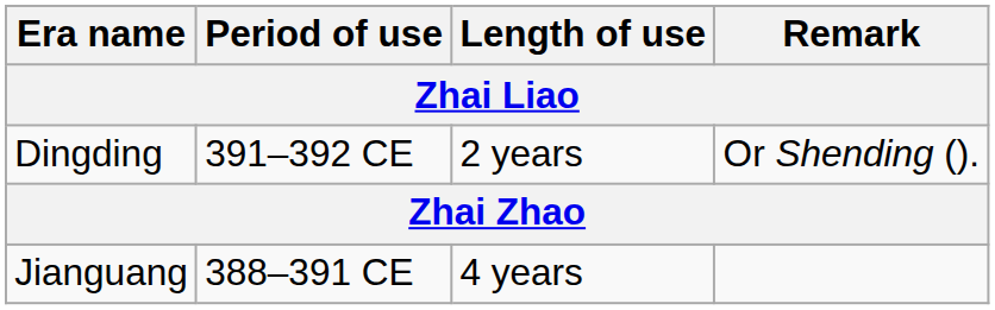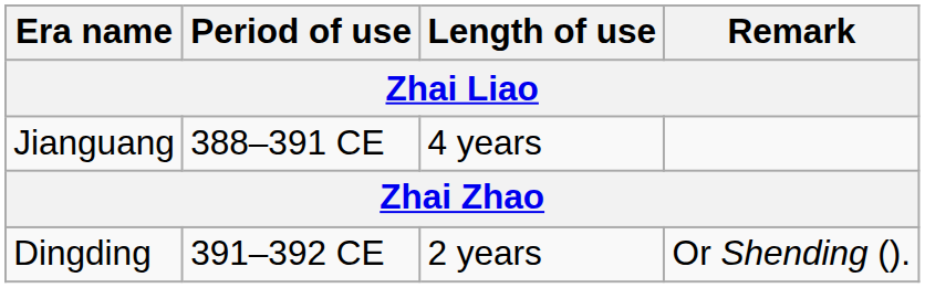 <table class="wikitable">
 <tr>
 <th>Era name</th>
 <th>Period of use</th>
 <th>Length of use</th>
 <th>Remark</th>
 </tr>
 <tr>
 <th colspan="4"><a href='#'>Zhai Liao</a><br></th>
 </tr>
 <tr>
+<td>Jianguang<br></td>
+<td>388–391 CE</td>
+<td>4 years</td>
+<td></td>
+</tr>
+<tr>
+<th colspan="4"><a href='#'>Zhai Zhao</a><br></th>
+</tr>
+<tr>
 <td>Dingding<br></td>
 <td>391–392 CE</td>
 <td>2 years</td>
 <td>Or <em>Shending</em> ().</td>
 </tr>
-<tr>
-<th colspan="4"><a href='#'>Zhai Zhao</a><br></th>
-</tr>
-<tr>
-<td>Jianguang<br></td>
-<td>388–391 CE</td>
-<td>4 years</td>
-<td></td>
-</tr>
 </table>
